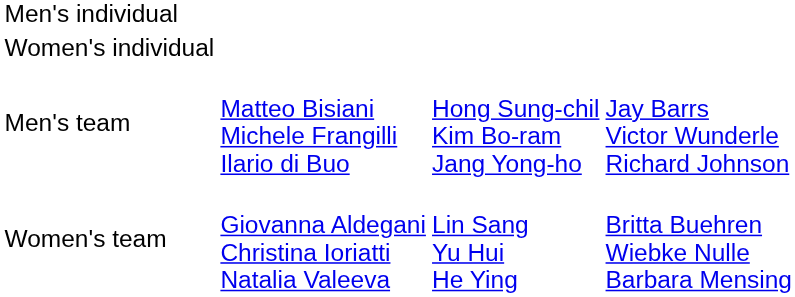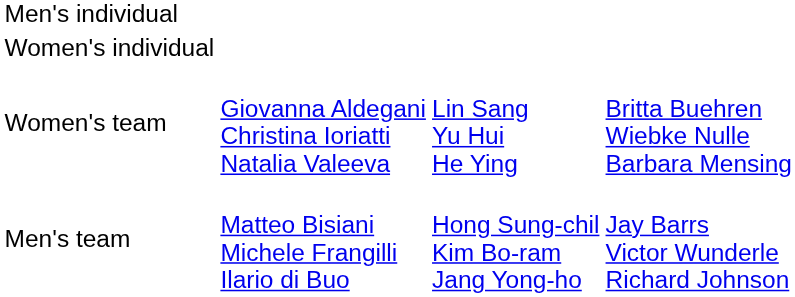 <table>
 <tr>
 <td>Men's individual</td>
 <td></td>
 <td></td>
 <td></td>
 </tr>
 <tr>
 <td>Women's individual</td>
 <td></td>
 <td></td>
 <td></td>
 </tr>
 <tr>
+<td>Women's team</td>
+<td> <br> <a href='#'>Giovanna Aldegani</a> <br> <a href='#'>Christina Ioriatti</a> <br> <a href='#'>Natalia Valeeva</a></td>
+<td> <br> <a href='#'>Lin Sang</a> <br> <a href='#'>Yu Hui</a> <br> <a href='#'>He Ying</a></td>
+<td> <br> <a href='#'>Britta Buehren</a> <br> <a href='#'>Wiebke Nulle</a> <br> <a href='#'>Barbara Mensing</a></td>
+</tr>
+<tr>
 <td>Men's team</td>
 <td> <br> <a href='#'>Matteo Bisiani</a> <br> <a href='#'>Michele Frangilli</a> <br> <a href='#'>Ilario di Buo</a></td>
 <td> <br> <a href='#'>Hong Sung-chil</a> <br> <a href='#'>Kim Bo-ram</a> <br> <a href='#'>Jang Yong-ho</a></td>
 <td> <br> <a href='#'>Jay Barrs</a> <br> <a href='#'>Victor Wunderle</a> <br> <a href='#'>Richard Johnson</a></td>
 </tr>
 <tr>
-<td>Women's team</td>
-<td> <br> <a href='#'>Giovanna Aldegani</a> <br> <a href='#'>Christina Ioriatti</a> <br> <a href='#'>Natalia Valeeva</a></td>
-<td> <br> <a href='#'>Lin Sang</a> <br> <a href='#'>Yu Hui</a> <br> <a href='#'>He Ying</a></td>
-<td> <br> <a href='#'>Britta Buehren</a> <br> <a href='#'>Wiebke Nulle</a> <br> <a href='#'>Barbara Mensing</a></td>
-</tr>
-<tr>
 </tr>
 </table>
